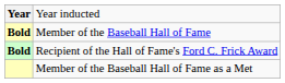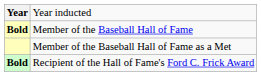 <table class="wikitable">
 <tr>
 <th scope="row">Year</th>
 <td>Year inducted</td>
 </tr>
 <tr>
 <th scope="row" style="background:#ffb;"><strong>Bold</strong></th>
 <td>Member of the <a href='#'>Baseball Hall of Fame</a></td>
 </tr>
 <tr>
+<th scope="row" style="background:#ffb;"></th>
+<td>Member of the Baseball Hall of Fame as a Met</td>
+</tr>
+<tr>
 <th scope="row" style="background:#cfc;"><strong>Bold</strong></th>
 <td>Recipient of the Hall of Fame's <a href='#'>Ford C. Frick Award</a></td>
 </tr>
-<tr>
-<th scope="row" style="background:#ffb;"></th>
-<td>Member of the Baseball Hall of Fame as a Met</td>
-</tr>
 </table>
